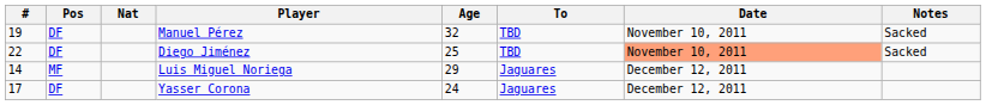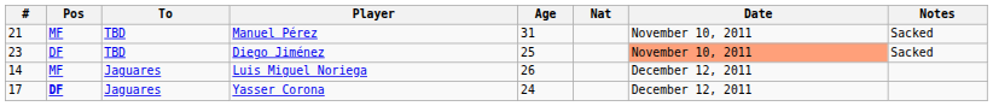 <table class="wikitable" style="width:65%; text-align:center; font-size:95%; text-align:left;">
 <tr>
 <th><strong>#</strong></th>
 <th><strong>Pos</strong></th>
-<th><strong>Nat</strong></th>
+<th><strong>To</strong></th>
 <th><strong>Player</strong></th>
 <th><strong>Age</strong></th>
-<th><strong>To</strong></th>
+<th><strong>Nat</strong></th>
 <th><strong>Date</strong></th>
 <th><strong>Notes</strong></th>
 </tr>
 <tr>
-<td>19</td>
-<td><a href='#'>DF</a></td>
+<td>21</td>
+<td><a href='#'>MF</a></td>
+<td><a href='#'>TBD</a></td>
+<td><a href='#'>Manuel Pérez</a></td>
+<td>31</td>
 <td></td>
-<td><a href='#'>Manuel Pérez</a></td>
-<td>32</td>
-<td><a href='#'>TBD</a></td>
 <td>November 10, 2011</td>
 <td>Sacked</td>
 </tr>
 <tr>
-<td>22</td>
+<td>23</td>
 <td><a href='#'>DF</a></td>
-<td></td>
+<td><a href='#'>TBD</a></td>
 <td><a href='#'>Diego Jiménez</a></td>
 <td>25</td>
-<td><a href='#'>TBD</a></td>
+<td></td>
 <td style="background: lightsalmon;">November 10, 2011</td>
 <td>Sacked</td>
 </tr>
 <tr>
 <td>14</td>
 <td><a href='#'>MF</a></td>
+<td><a href='#'>Jaguares</a></td>
+<td><a href='#'>Luis Miguel Noriega</a></td>
+<td>26</td>
 <td></td>
-<td><a href='#'>Luis Miguel Noriega</a></td>
-<td>29</td>
-<td><a href='#'>Jaguares</a></td>
 <td>December 12, 2011</td>
 <td></td>
 </tr>
 <tr>
 <td>17</td>
-<td><a href='#'>DF</a></td>
-<td></td>
+<td><strong><a href='#'>DF</a></strong></td>
+<td><a href='#'>Jaguares</a></td>
 <td><a href='#'>Yasser Corona</a></td>
 <td>24</td>
-<td><a href='#'>Jaguares</a></td>
+<td></td>
 <td>December 12, 2011</td>
 <td></td>
 </tr>
 </table>
